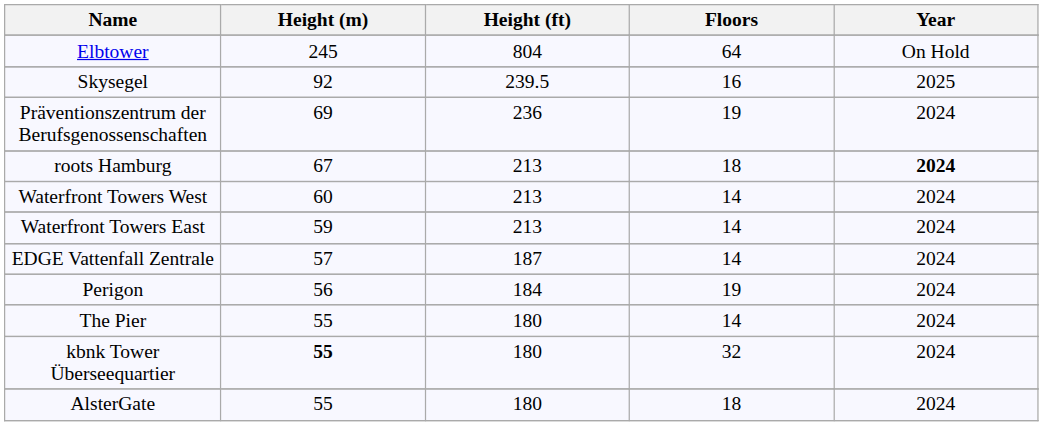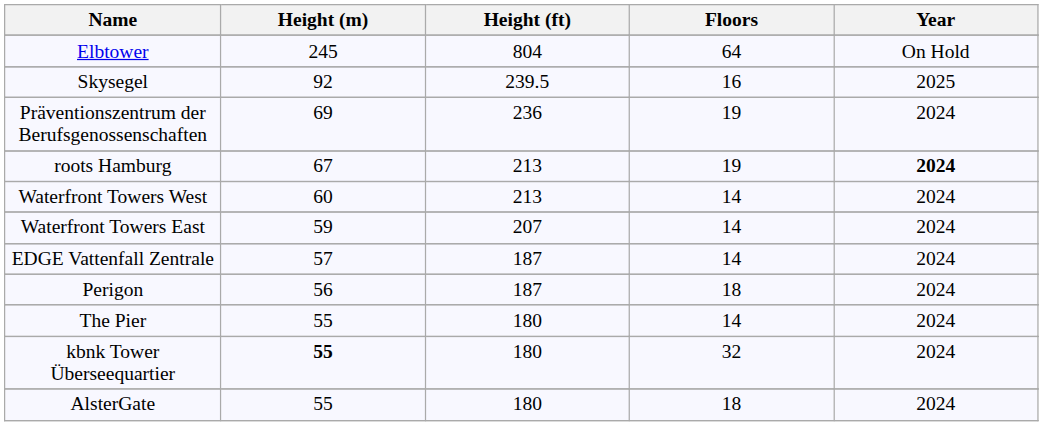 <table class = "wikitable sortable">
 <tr ---- align="center" valign="top" bgcolor="#dddddd">
 <th width="170px">Name</th>
 <th width="160px">Height (m)<br></th>
 <th width="160px">Height (ft)<br></th>
 <th width="160px">Floors</th>
 <th width="160px">Year</th>
 </tr>
 <tr>
 </tr>
 <tr ---- align="center" valign="top" bgcolor="#F8F8FF">
 <td><a href='#'>Elbtower</a></td>
 <td>245</td>
 <td>804</td>
 <td>64</td>
 <td>On Hold</td>
 </tr>
 <tr>
 </tr>
 <tr ---- align="center" valign="top" bgcolor="#F8F8FF">
 <td>Skysegel</td>
 <td>92</td>
 <td>239.5</td>
 <td>16</td>
 <td>2025</td>
 </tr>
 <tr>
 </tr>
 <tr ---- align="center" valign="top" bgcolor="#F8F8FF">
 <td>Präventionszentrum der Berufsgenossenschaften</td>
 <td>69</td>
 <td>236</td>
 <td>19</td>
 <td>2024</td>
 </tr>
 <tr>
 </tr>
 <tr ---- align="center" valign="top" bgcolor="#F8F8FF">
 <td>roots Hamburg</td>
 <td>67</td>
 <td>213</td>
-<td>18</td>
+<td>19</td>
 <td><strong>2024</strong></td>
 </tr>
 <tr>
 </tr>
 <tr ---- align="center" valign="top" bgcolor="#F8F8FF">
 <td>Waterfront Towers West</td>
 <td>60</td>
 <td>213</td>
 <td>14</td>
 <td>2024</td>
 </tr>
 <tr>
 </tr>
 <tr ---- align="center" valign="top" bgcolor="#F8F8FF">
 <td>Waterfront Towers East</td>
 <td>59</td>
-<td>213</td>
+<td>207</td>
 <td>14</td>
 <td>2024</td>
 </tr>
 <tr>
 </tr>
 <tr ---- align="center" valign="top" bgcolor="#F8F8FF">
 <td>EDGE Vattenfall Zentrale</td>
 <td>57</td>
 <td>187</td>
 <td>14</td>
 <td>2024</td>
 </tr>
 <tr>
 </tr>
 <tr ---- align="center" valign="top" bgcolor="#F8F8FF">
 <td>Perigon</td>
 <td>56</td>
-<td>184</td>
-<td>19</td>
+<td>187</td>
+<td>18</td>
 <td>2024</td>
 </tr>
 <tr>
 </tr>
 <tr ---- align="center" valign="top" bgcolor="#F8F8FF">
 <td>The Pier</td>
 <td>55</td>
 <td>180</td>
 <td>14</td>
 <td>2024</td>
 </tr>
 <tr>
 </tr>
 <tr ---- align="center" valign="top" bgcolor="#F8F8FF">
 <td>kbnk Tower Überseequartier</td>
 <td><strong>55</strong></td>
 <td>180</td>
 <td>32</td>
 <td>2024</td>
 </tr>
 <tr>
 </tr>
 <tr ---- align="center" valign="top" bgcolor="#F8F8FF">
 <td>AlsterGate</td>
 <td>55</td>
 <td>180</td>
 <td>18</td>
 <td>2024</td>
 </tr>
 <tr>
 </tr>
 </table>
